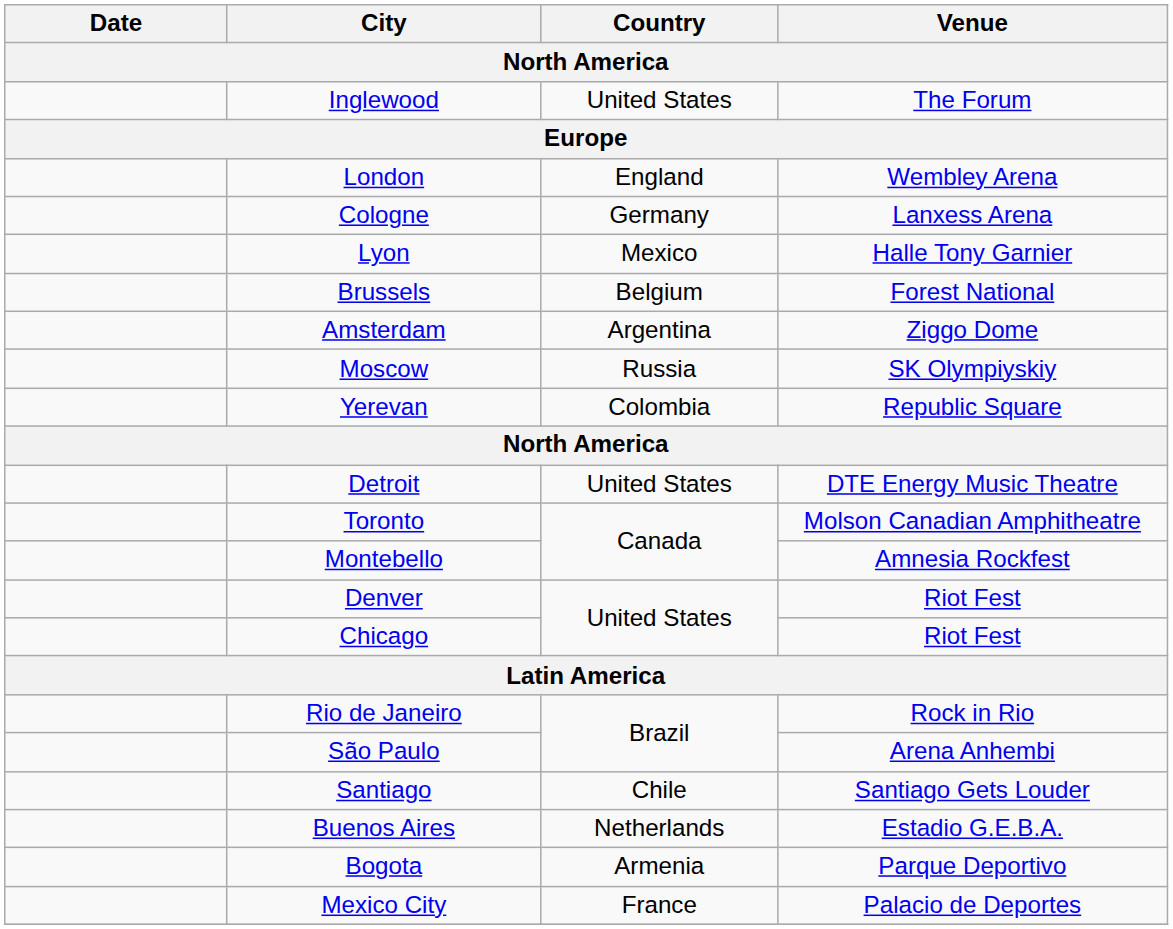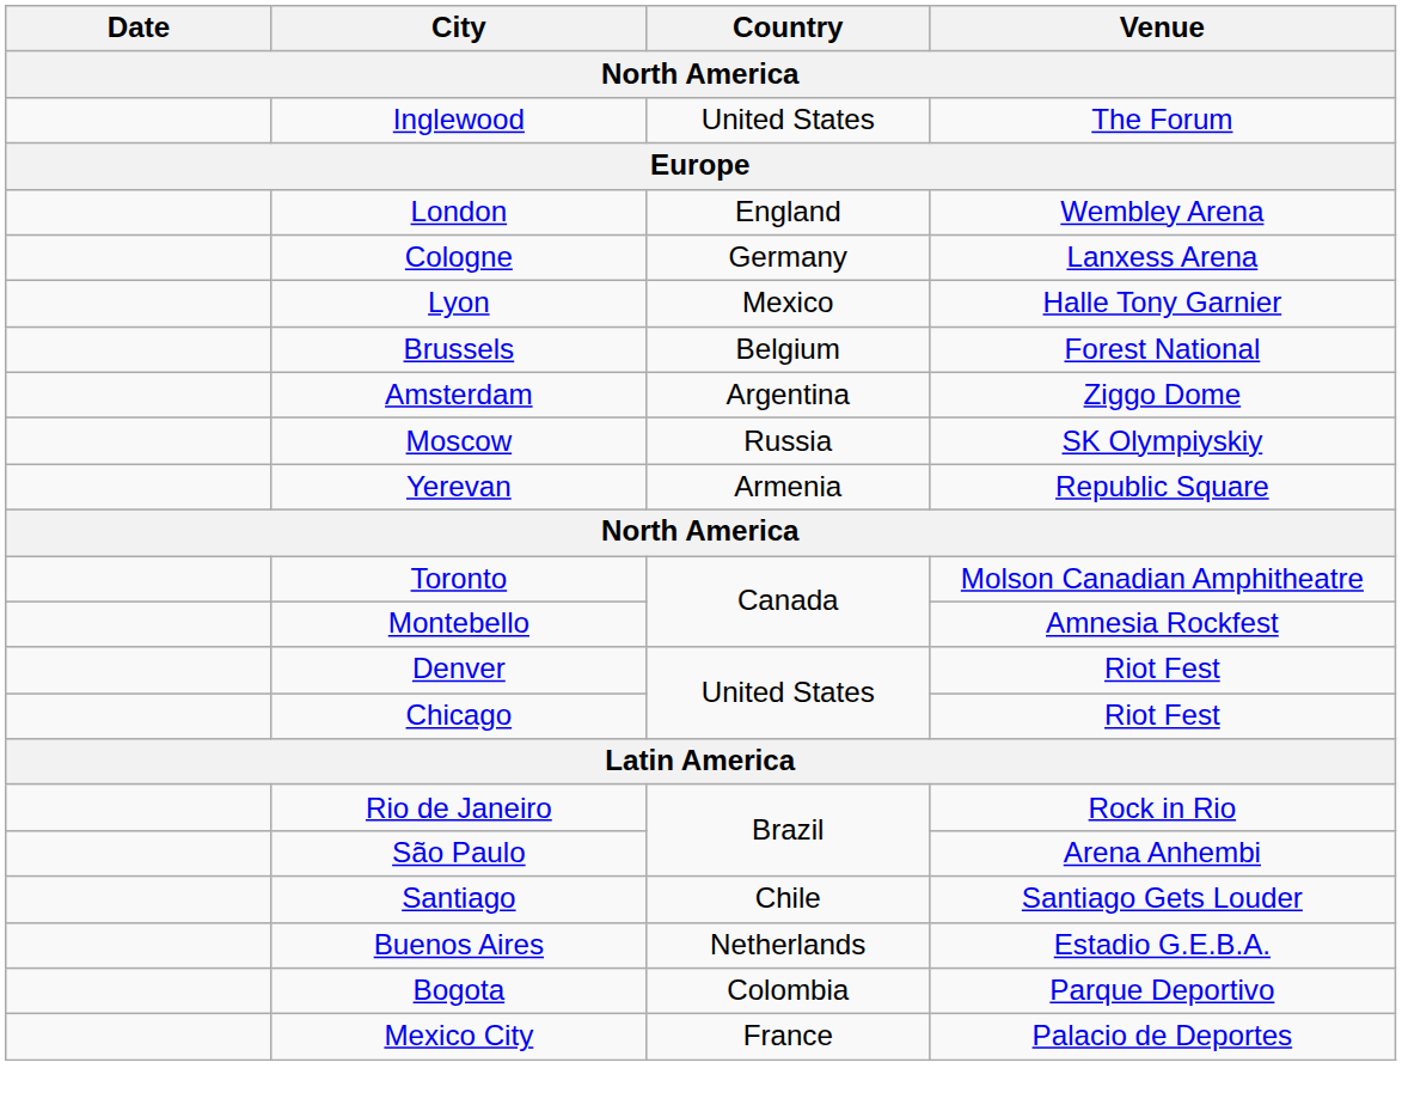 <table class="wikitable" style="text-align:center;">
 <tr>
 <th style="width:140px;">Date</th>
 <th style="width:200px;">City</th>
 <th style="width:150px;">Country</th>
 <th style="width:250px;">Venue</th>
 </tr>
 <tr>
 <th colspan="4">North America</th>
 </tr>
 <tr>
 <td></td>
 <td><a href='#'>Inglewood</a></td>
 <td>United States</td>
 <td><a href='#'>The Forum</a></td>
 </tr>
 <tr>
 <th colspan="4">Europe</th>
 </tr>
 <tr>
 <td></td>
 <td><a href='#'>London</a></td>
 <td>England</td>
 <td><a href='#'>Wembley Arena</a></td>
 </tr>
 <tr>
 <td></td>
 <td><a href='#'>Cologne</a></td>
 <td>Germany</td>
 <td><a href='#'>Lanxess Arena</a></td>
 </tr>
 <tr>
 <td></td>
 <td><a href='#'>Lyon</a></td>
 <td>Mexico</td>
 <td><a href='#'>Halle Tony Garnier</a></td>
 </tr>
 <tr>
 <td></td>
 <td><a href='#'>Brussels</a></td>
 <td>Belgium</td>
 <td><a href='#'>Forest National</a></td>
 </tr>
 <tr>
 <td></td>
 <td><a href='#'>Amsterdam</a></td>
 <td>Argentina</td>
 <td><a href='#'>Ziggo Dome</a></td>
 </tr>
 <tr>
 <td></td>
 <td><a href='#'>Moscow</a></td>
 <td>Russia</td>
 <td><a href='#'>SK Olympiyskiy</a></td>
 </tr>
 <tr>
 <td></td>
 <td><a href='#'>Yerevan</a></td>
-<td>Colombia</td>
+<td>Armenia</td>
 <td><a href='#'>Republic Square</a></td>
 </tr>
 <tr>
 <th colspan="4">North America</th>
-</tr>
-<tr>
-<td></td>
-<td><a href='#'>Detroit</a></td>
-<td>United States</td>
-<td><a href='#'>DTE Energy Music Theatre</a></td>
 </tr>
 <tr>
 <td></td>
 <td><a href='#'>Toronto</a></td>
 <td rowspan="2">Canada</td>
 <td><a href='#'>Molson Canadian Amphitheatre</a></td>
 </tr>
 <tr>
 <td></td>
 <td><a href='#'>Montebello</a></td>
 <td><a href='#'>Amnesia Rockfest</a></td>
 </tr>
 <tr>
 <td></td>
 <td><a href='#'>Denver</a></td>
 <td rowspan="2">United States</td>
 <td><a href='#'>Riot Fest</a></td>
 </tr>
 <tr>
 <td></td>
 <td><a href='#'>Chicago</a></td>
 <td><a href='#'>Riot Fest</a></td>
 </tr>
 <tr>
 <th colspan="4">Latin America</th>
 </tr>
 <tr>
 <td></td>
 <td><a href='#'>Rio de Janeiro</a></td>
 <td rowspan="2">Brazil</td>
 <td><a href='#'>Rock in Rio</a></td>
 </tr>
 <tr>
 <td></td>
 <td><a href='#'>São Paulo</a></td>
 <td><a href='#'>Arena Anhembi</a></td>
 </tr>
 <tr>
 <td></td>
 <td><a href='#'>Santiago</a></td>
 <td>Chile</td>
 <td><a href='#'>Santiago Gets Louder</a></td>
 </tr>
 <tr>
 <td></td>
 <td><a href='#'>Buenos Aires</a></td>
 <td>Netherlands</td>
 <td><a href='#'>Estadio G.E.B.A.</a></td>
 </tr>
 <tr>
 <td></td>
 <td><a href='#'>Bogota</a></td>
-<td>Armenia</td>
+<td>Colombia</td>
 <td><a href='#'>Parque Deportivo</a></td>
 </tr>
 <tr>
 <td></td>
 <td><a href='#'>Mexico City</a></td>
 <td>France</td>
 <td><a href='#'>Palacio de Deportes</a></td>
 </tr>
 <tr>
 </tr>
 </table>
